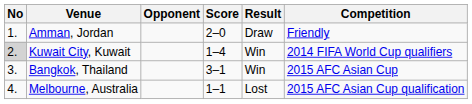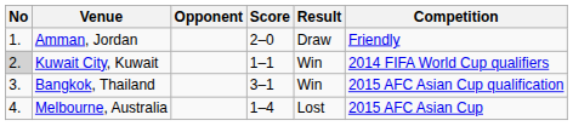 <table class="wikitable collapsible collapsed" style="font-size:85%">
 <tr>
 <th>No</th>
 <th>Venue</th>
 <th>Opponent</th>
 <th>Score</th>
 <th>Result</th>
 <th>Competition</th>
 </tr>
 <tr>
 <td>1.</td>
 <td><a href='#'>Amman</a>, Jordan</td>
 <td></td>
 <td>2–0</td>
 <td>Draw</td>
 <td><a href='#'>Friendly</a></td>
 </tr>
 <tr>
 <td style="background: lightgrey;">2.</td>
 <td><a href='#'>Kuwait City</a>, Kuwait</td>
 <td></td>
-<td>1–4</td>
+<td>1–1</td>
 <td>Win</td>
 <td><a href='#'>2014 FIFA World Cup qualifiers</a></td>
 </tr>
 <tr>
 <td>3.</td>
 <td><a href='#'>Bangkok</a>, Thailand</td>
 <td></td>
 <td>3–1</td>
 <td>Win</td>
-<td><a href='#'>2015 AFC Asian Cup</a></td>
+<td><a href='#'>2015 AFC Asian Cup qualification</a></td>
 </tr>
 <tr>
 <td>4.</td>
 <td><a href='#'>Melbourne</a>, Australia</td>
 <td></td>
-<td>1–1</td>
+<td>1–4</td>
 <td>Lost</td>
-<td><a href='#'>2015 AFC Asian Cup qualification</a></td>
+<td><a href='#'>2015 AFC Asian Cup</a></td>
 </tr>
 </table>
